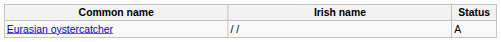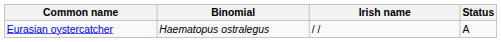 <table width=60% class="wikitable">
 <tr>
 <th width=32%>Common name</th>
+<th width=32%>Binomial</th>
 <th width=32%>Irish name</th>
 <th width=4%>Status</th>
 </tr>
 <tr>
 <td><a href='#'>Eurasian oystercatcher</a></td>
+<td><em>Haematopus ostralegus</em></td>
 <td> /  / </td>
 <td>A</td>
 </tr>
 </table>
